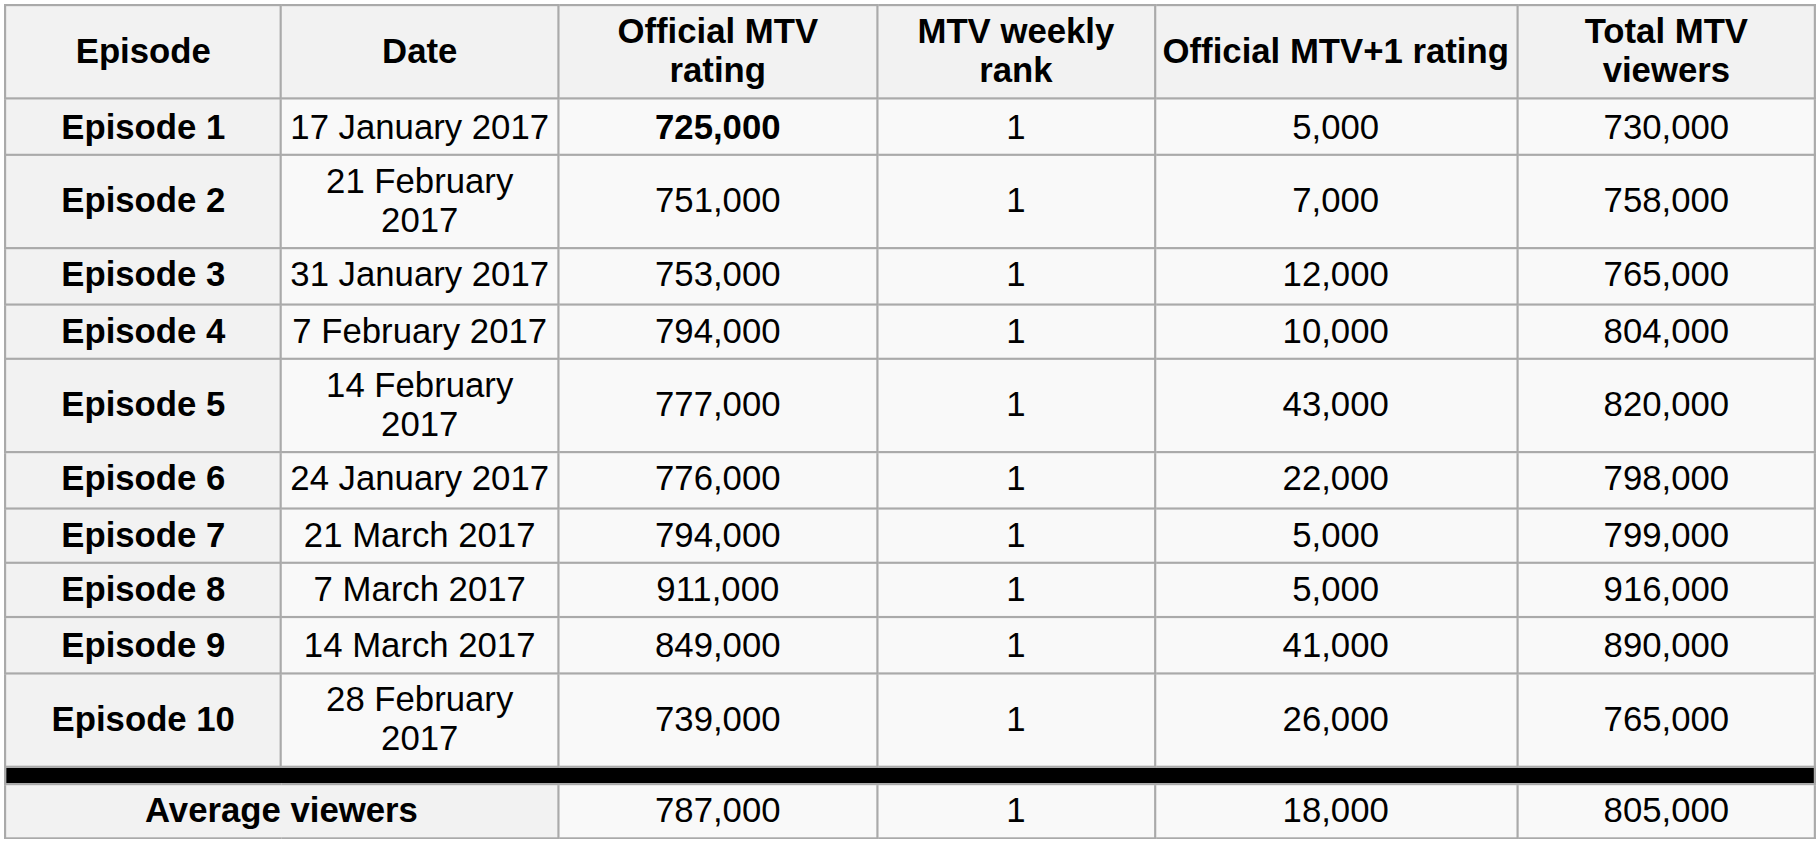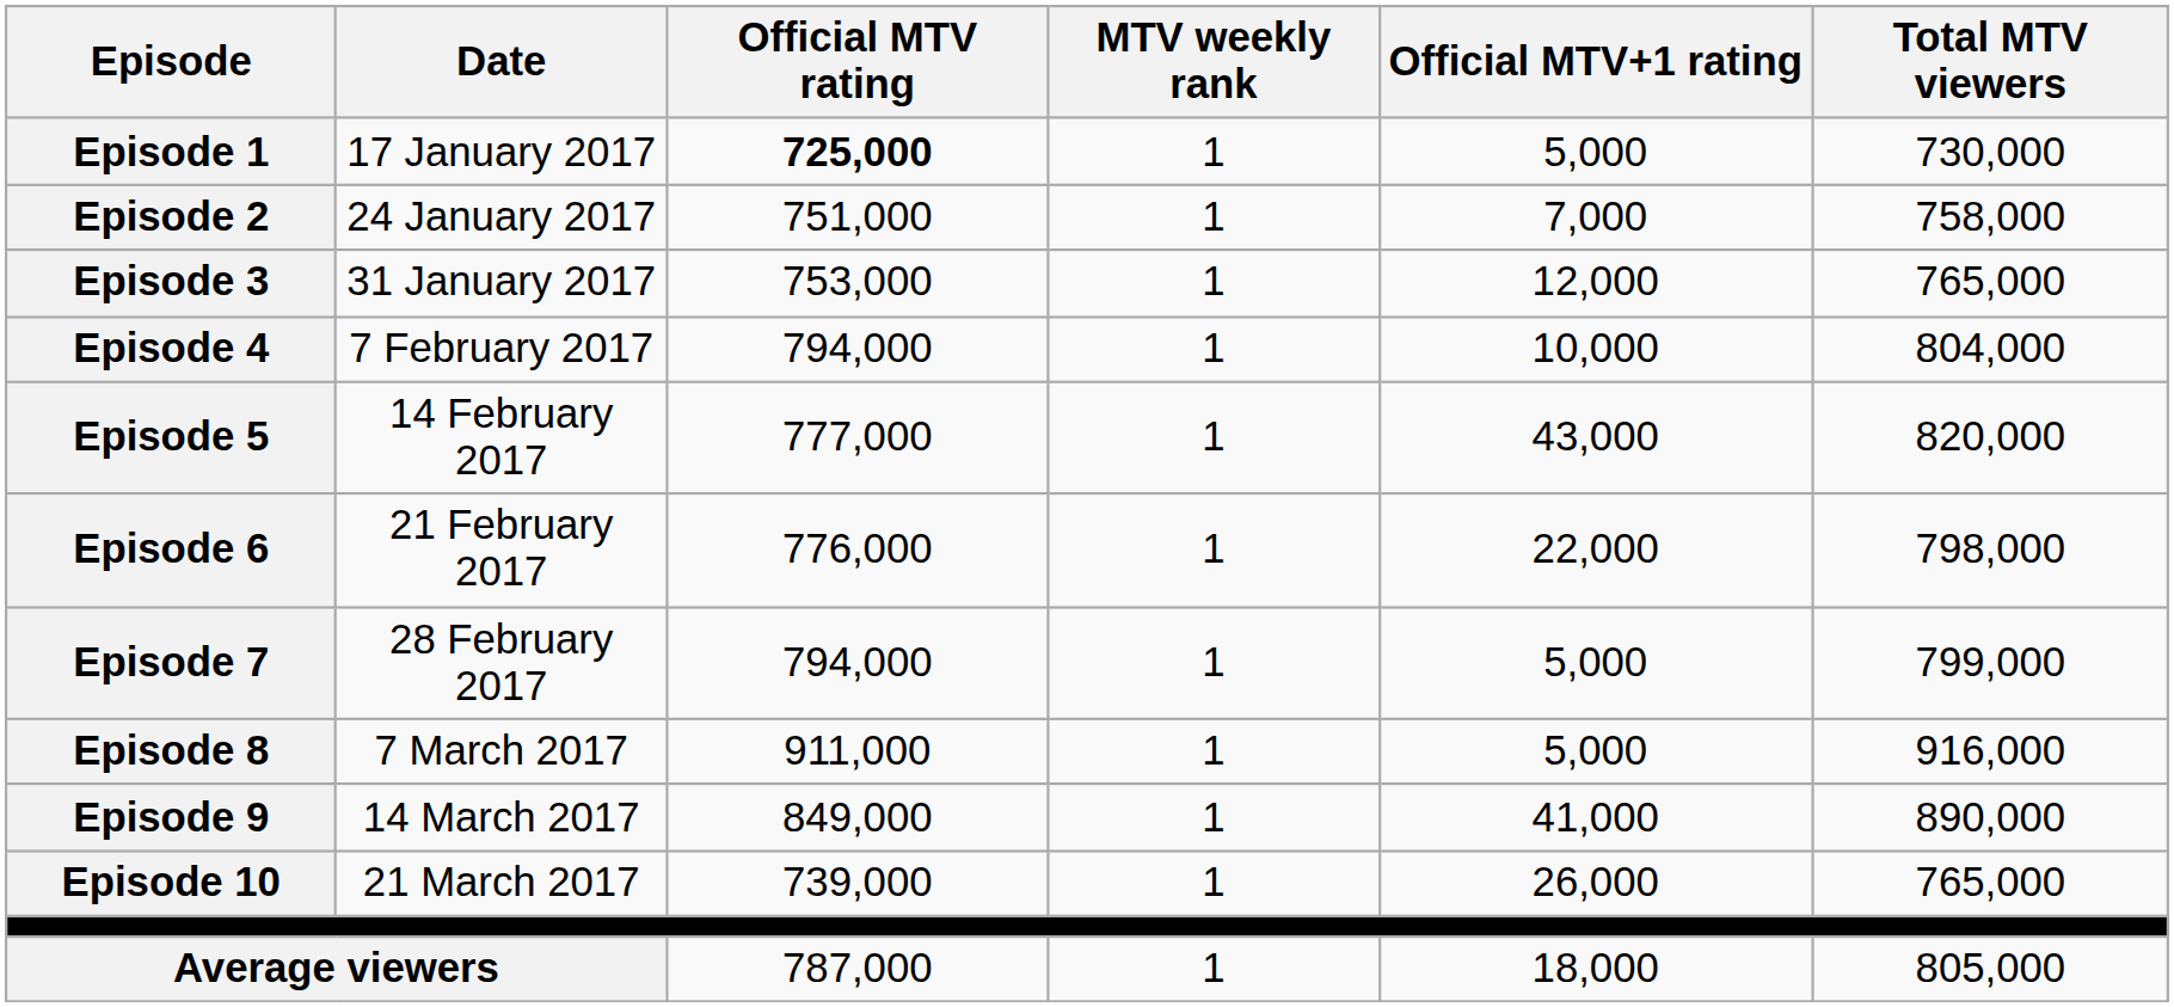 <table class="wikitable sortable" style="text-align:center">
 <tr>
 <th scope="col" style="width:120px;">Episode</th>
 <th scope="col" style="width:120px;">Date</th>
 <th scope="col" style="width:140px;">Official MTV rating</th>
 <th scope="col" style="width:120px;">MTV weekly rank</th>
 <th scope="col" style="width:160px;">Official MTV+1 rating</th>
 <th scope="col" style="width:130px;">Total MTV viewers</th>
 </tr>
 <tr>
 <th scope="row">Episode 1</th>
 <td>17 January 2017</td>
 <td><strong>725,000</strong></td>
 <td>1</td>
 <td>5,000</td>
 <td>730,000</td>
 </tr>
 <tr>
 <th scope="row">Episode 2</th>
-<td>21 February 2017</td>
+<td>24 January 2017</td>
 <td>751,000</td>
 <td>1</td>
 <td>7,000</td>
 <td>758,000</td>
 </tr>
 <tr>
 <th scope="row">Episode 3</th>
 <td>31 January 2017</td>
 <td>753,000</td>
 <td>1</td>
 <td>12,000</td>
 <td>765,000</td>
 </tr>
 <tr>
 <th scope="row">Episode 4</th>
 <td>7 February 2017</td>
 <td>794,000</td>
 <td>1</td>
 <td>10,000</td>
 <td>804,000</td>
 </tr>
 <tr>
 <th scope="row">Episode 5</th>
 <td>14 February 2017</td>
 <td>777,000</td>
 <td>1</td>
 <td>43,000</td>
 <td>820,000</td>
 </tr>
 <tr>
 <th scope="row">Episode 6</th>
-<td>24 January 2017</td>
+<td>21 February 2017</td>
 <td>776,000</td>
 <td>1</td>
 <td>22,000</td>
 <td>798,000</td>
 </tr>
 <tr>
 <th scope="row">Episode 7</th>
-<td>21 March 2017</td>
+<td>28 February 2017</td>
 <td>794,000</td>
 <td>1</td>
 <td>5,000</td>
 <td>799,000</td>
 </tr>
 <tr>
 <th scope="row">Episode 8</th>
 <td>7 March 2017</td>
 <td>911,000</td>
 <td>1</td>
 <td>5,000</td>
 <td>916,000</td>
 </tr>
 <tr>
 <th scope="row">Episode 9</th>
 <td>14 March 2017</td>
 <td>849,000</td>
 <td>1</td>
 <td>41,000</td>
 <td>890,000</td>
 </tr>
 <tr>
 <th scope="row">Episode 10</th>
-<td>28 February 2017</td>
+<td>21 March 2017</td>
 <td>739,000</td>
 <td>1</td>
 <td>26,000</td>
 <td>765,000</td>
 </tr>
 <tr>
 <th style="background:#000;" colspan="6"></th>
 </tr>
 <tr>
 <th colspan="2"><strong>Average viewers</strong></th>
 <td>787,000</td>
 <td>1</td>
 <td>18,000</td>
 <td>805,000</td>
 </tr>
 </table>
